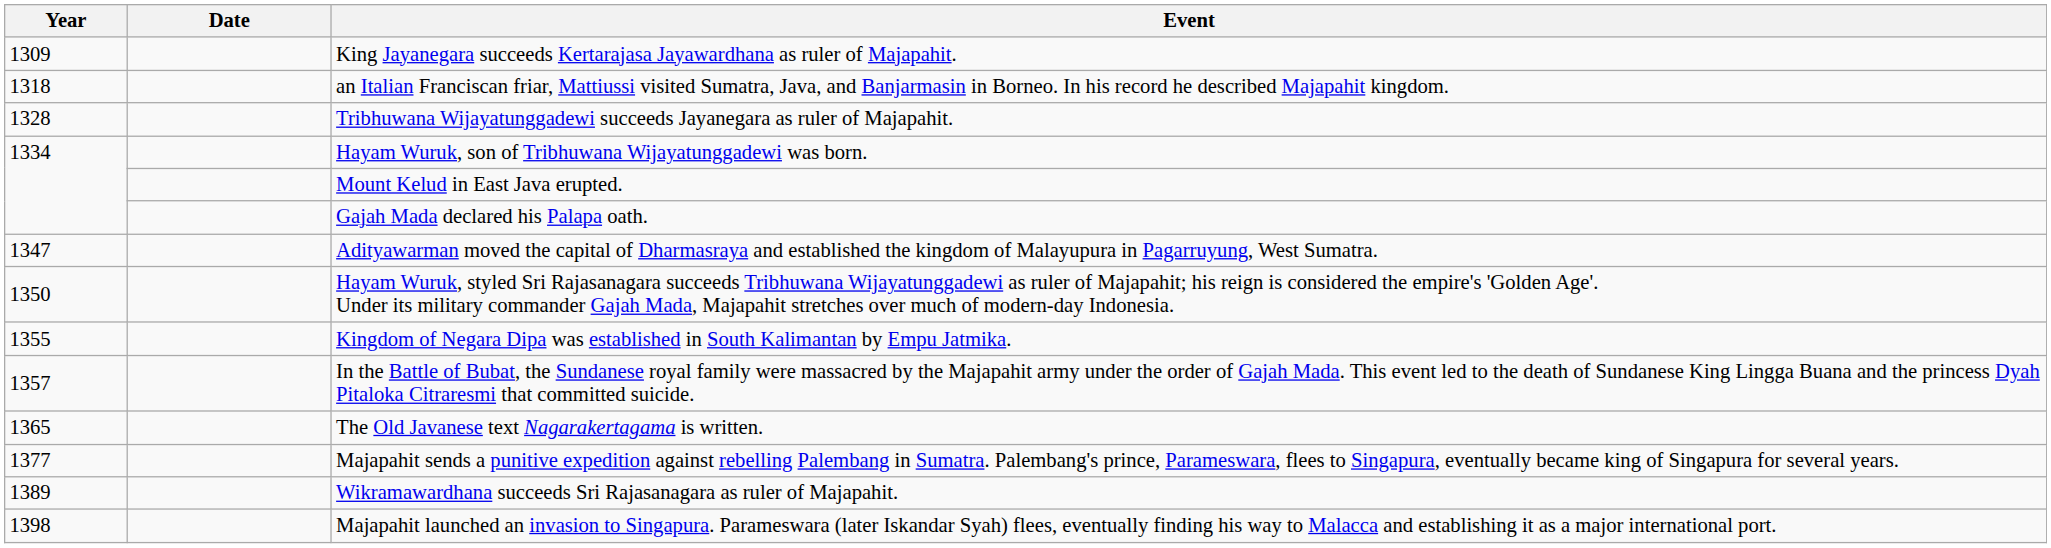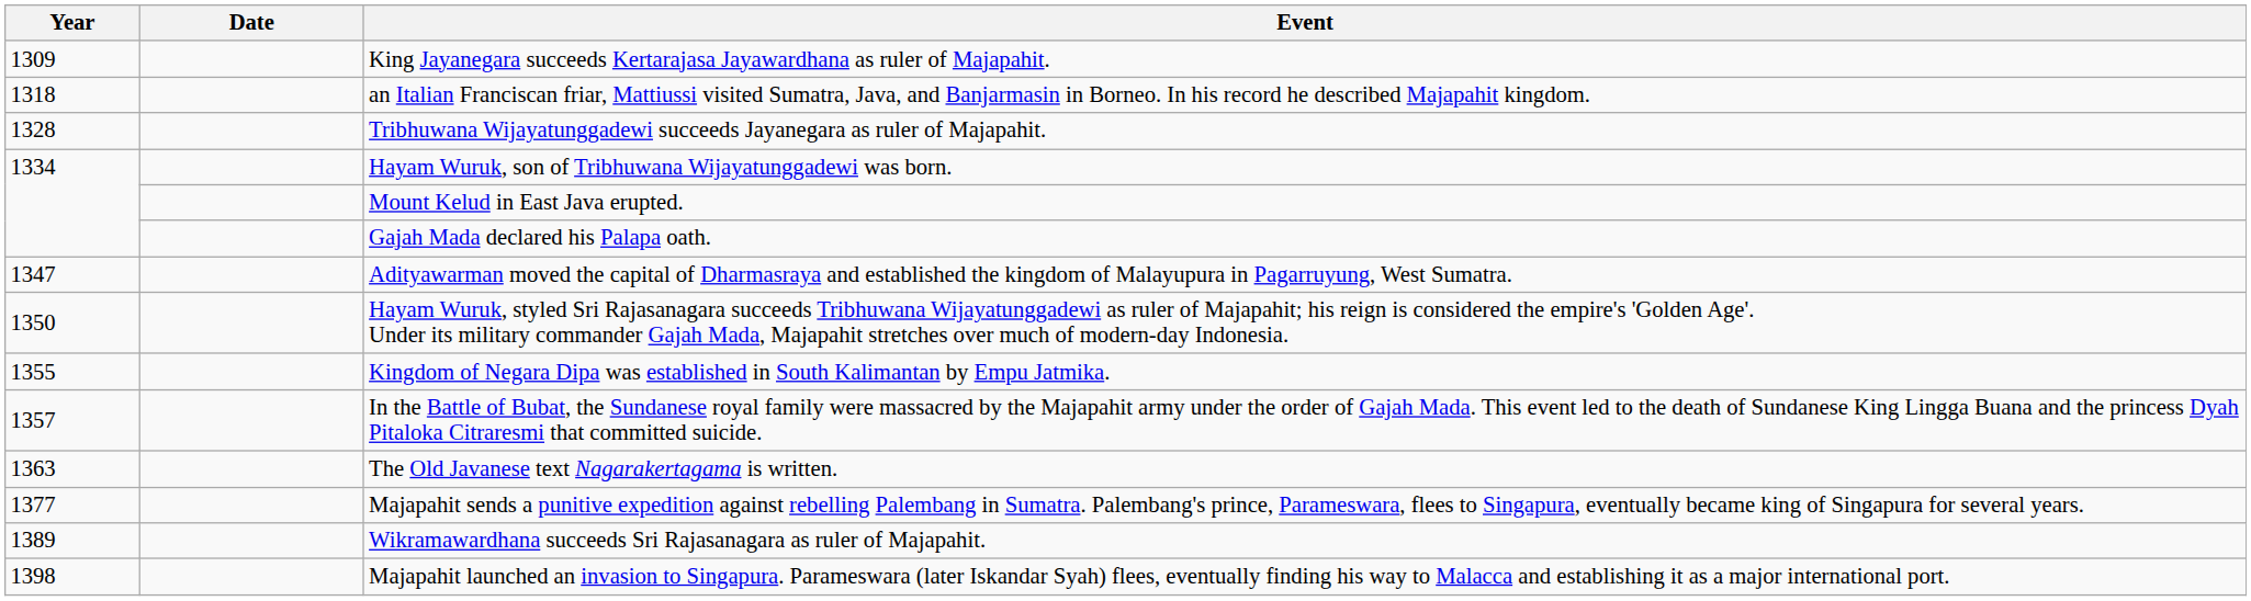 <table class="wikitable" width="100%">
 <tr>
 <th style="width:6%">Year</th>
 <th style="width:10%">Date</th>
 <th>Event</th>
 </tr>
 <tr>
 <td>1309</td>
 <td></td>
 <td>King <a href='#'>Jayanegara</a> succeeds <a href='#'>Kertarajasa Jayawardhana</a> as ruler of <a href='#'>Majapahit</a>.</td>
 </tr>
 <tr>
 <td>1318</td>
 <td></td>
 <td>an <a href='#'>Italian</a> Franciscan friar, <a href='#'>Mattiussi</a> visited Sumatra, Java, and <a href='#'>Banjarmasin</a> in Borneo. In his record he described <a href='#'>Majapahit</a> kingdom.</td>
 </tr>
 <tr>
 <td>1328</td>
 <td></td>
 <td><a href='#'>Tribhuwana Wijayatunggadewi</a> succeeds Jayanegara as ruler of Majapahit.</td>
 </tr>
 <tr>
 <td rowspan="3" valign="top">1334</td>
 <td></td>
 <td><a href='#'>Hayam Wuruk</a>, son of <a href='#'>Tribhuwana Wijayatunggadewi</a> was born.</td>
 </tr>
 <tr>
 <td></td>
 <td><a href='#'>Mount Kelud</a> in East Java erupted.</td>
 </tr>
 <tr>
 <td></td>
 <td><a href='#'>Gajah Mada</a> declared his <a href='#'>Palapa</a> oath.</td>
 </tr>
 <tr>
 <td>1347</td>
 <td></td>
 <td><a href='#'>Adityawarman</a> moved the capital of <a href='#'>Dharmasraya</a> and established the kingdom of Malayupura in <a href='#'>Pagarruyung</a>, West Sumatra.</td>
 </tr>
 <tr>
 <td>1350</td>
 <td></td>
 <td><a href='#'>Hayam Wuruk</a>, styled Sri Rajasanagara succeeds <a href='#'>Tribhuwana Wijayatunggadewi</a> as ruler of Majapahit; his reign is considered the empire's 'Golden Age'. <br> Under its military commander <a href='#'>Gajah Mada</a>, Majapahit stretches over much of modern-day Indonesia.</td>
 </tr>
 <tr>
 <td>1355</td>
 <td></td>
 <td><a href='#'>Kingdom of Negara Dipa</a> was <a href='#'>established</a> in <a href='#'>South Kalimantan</a> by <a href='#'>Empu Jatmika</a>.</td>
 </tr>
 <tr>
 <td>1357</td>
 <td></td>
 <td>In the <a href='#'>Battle of Bubat</a>, the <a href='#'>Sundanese</a> royal family were massacred by the Majapahit army under the order of <a href='#'>Gajah Mada</a>. This event led to the death of Sundanese King Lingga Buana and the princess <a href='#'>Dyah Pitaloka Citraresmi</a> that committed suicide.</td>
 </tr>
 <tr>
-<td>1365</td>
+<td>1363</td>
 <td></td>
 <td>The <a href='#'>Old Javanese</a> text <em><a href='#'>Nagarakertagama</a></em> is written.</td>
 </tr>
 <tr>
 <td>1377</td>
 <td></td>
 <td>Majapahit sends a <a href='#'>punitive expedition</a> against <a href='#'>rebelling</a> <a href='#'>Palembang</a> in <a href='#'>Sumatra</a>. Palembang's prince, <a href='#'>Parameswara</a>, flees to <a href='#'>Singapura</a>, eventually became king of Singapura for several years.</td>
 </tr>
 <tr>
 <td>1389</td>
 <td></td>
 <td><a href='#'>Wikramawardhana</a> succeeds Sri Rajasanagara as ruler of Majapahit.</td>
 </tr>
 <tr>
 <td>1398</td>
 <td></td>
 <td>Majapahit launched an <a href='#'>invasion to Singapura</a>. Parameswara (later Iskandar Syah) flees, eventually finding his way to <a href='#'>Malacca</a> and establishing it as a major international port.</td>
 </tr>
 </table>
